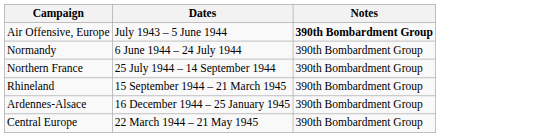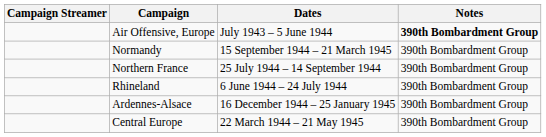 <table class="wikitable">
 <tr style="background:#efefef;">
+<th>Campaign Streamer</th>
 <th>Campaign</th>
 <th>Dates</th>
 <th>Notes</th>
 </tr>
 <tr>
+<td></td>
 <td>Air Offensive, Europe</td>
 <td>July 1943 – 5 June 1944</td>
 <td><strong>390th Bombardment Group</strong></td>
 </tr>
 <tr>
+<td></td>
 <td>Normandy</td>
-<td>6 June 1944 – 24 July 1944</td>
+<td>15 September 1944 – 21 March 1945</td>
 <td>390th Bombardment Group</td>
 </tr>
 <tr>
+<td></td>
 <td>Northern France</td>
 <td>25 July 1944 – 14 September 1944</td>
 <td>390th Bombardment Group</td>
 </tr>
 <tr>
+<td></td>
 <td>Rhineland</td>
-<td>15 September 1944 – 21 March 1945</td>
+<td>6 June 1944 – 24 July 1944</td>
 <td>390th Bombardment Group</td>
 </tr>
 <tr>
+<td></td>
 <td>Ardennes-Alsace</td>
 <td>16 December 1944 – 25 January 1945</td>
 <td>390th Bombardment Group</td>
 </tr>
 <tr>
+<td></td>
 <td>Central Europe</td>
 <td>22 March 1944 – 21 May 1945</td>
 <td>390th Bombardment Group</td>
 </tr>
 </table>
